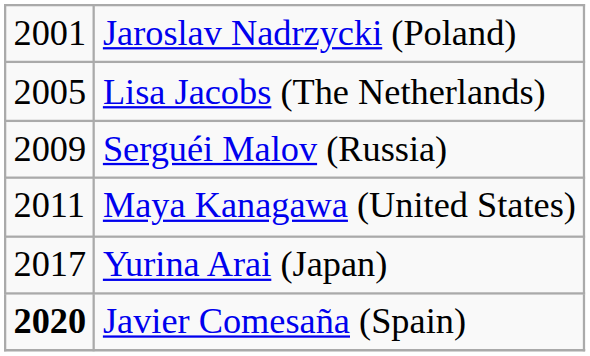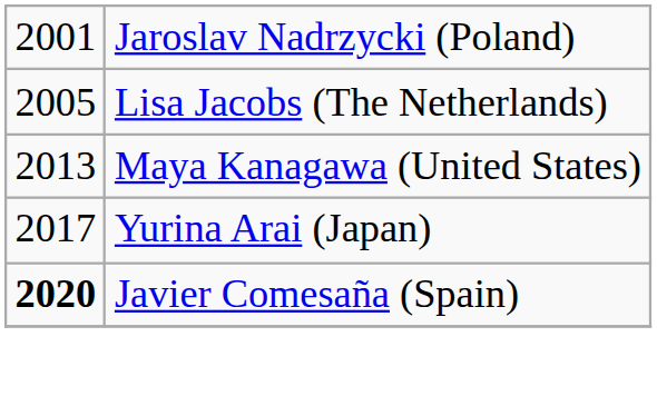 <table class="wikitable">
 <tr>
 <td>2001</td>
 <td><a href='#'>Jaroslav Nadrzycki</a> (Poland)</td>
 </tr>
 <tr>
 <td>2005</td>
 <td><a href='#'>Lisa Jacobs</a> (The Netherlands)</td>
 </tr>
 <tr>
-<td>2009</td>
-<td><a href='#'>Serguéi Malov</a> (Russia)</td>
-</tr>
-<tr>
-<td>2011</td>
+<td>2013</td>
 <td><a href='#'>Maya Kanagawa</a> (United States)</td>
 </tr>
 <tr>
 <td>2017</td>
 <td><a href='#'>Yurina Arai</a> (Japan)</td>
 </tr>
 <tr>
 <td><strong>2020</strong></td>
 <td><a href='#'>Javier Comesaña</a> (Spain)</td>
 </tr>
 <tr>
 </tr>
 </table>
